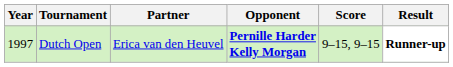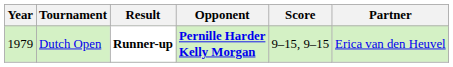 <table class="sortable wikitable" style="font-size: 90%;">
 <tr>
 <th>Year</th>
 <th>Tournament</th>
-<th>Partner</th>
+<th>Result</th>
 <th>Opponent</th>
 <th>Score</th>
-<th>Result</th>
+<th>Partner</th>
 </tr>
 <tr style="background:#D4F1C5">
-<td align="center">1997</td>
+<td align="center">1979</td>
 <td align="left"><a href='#'>Dutch Open</a></td>
-<td align="left"> <a href='#'>Erica van den Heuvel</a></td>
+<td style="text-align:left; background:white"> <strong>Runner-up</strong></td>
 <td align="left"><strong> <a href='#'>Pernille Harder</a><br> <a href='#'>Kelly Morgan</a></strong></td>
 <td align="left">9–15, 9–15</td>
-<td style="text-align:left; background:white"> <strong>Runner-up</strong></td>
+<td align="left"> <a href='#'>Erica van den Heuvel</a></td>
 </tr>
 </table>
